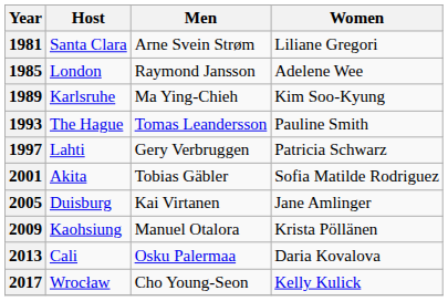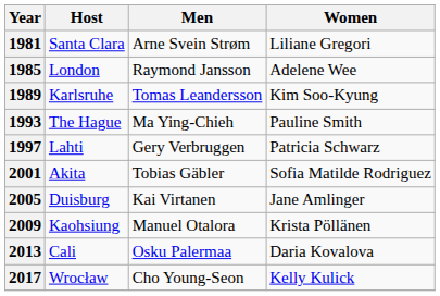 <table class="wikitable">
 <tr>
 <th scope="col">Year</th>
 <th scope="col">Host</th>
 <th scope="col">Men</th>
 <th scope="col">Women</th>
 </tr>
 <tr>
 <th scope="row">1981</th>
 <td><a href='#'>Santa Clara</a></td>
 <td> Arne Svein Strøm</td>
 <td> Liliane Gregori</td>
 </tr>
 <tr>
 <th scope="row">1985</th>
 <td><a href='#'>London</a></td>
 <td> Raymond Jansson</td>
 <td> Adelene Wee</td>
 </tr>
 <tr>
 <th scope="row">1989</th>
 <td><a href='#'>Karlsruhe</a></td>
-<td> Ma Ying-Chieh</td>
+<td> <a href='#'>Tomas Leandersson</a></td>
 <td> Kim Soo-Kyung</td>
 </tr>
 <tr>
 <th scope="row">1993</th>
 <td><a href='#'>The Hague</a></td>
-<td> <a href='#'>Tomas Leandersson</a></td>
+<td> Ma Ying-Chieh</td>
 <td> Pauline Smith</td>
 </tr>
 <tr>
 <th scope="row">1997</th>
 <td><a href='#'>Lahti</a></td>
 <td> Gery Verbruggen</td>
 <td> Patricia Schwarz</td>
 </tr>
 <tr>
 <th scope="row">2001</th>
 <td><a href='#'>Akita</a></td>
 <td> Tobias Gäbler</td>
 <td> Sofia Matilde Rodriguez</td>
 </tr>
 <tr>
 <th scope="row">2005</th>
 <td><a href='#'>Duisburg</a></td>
 <td> Kai Virtanen</td>
 <td> Jane Amlinger</td>
 </tr>
 <tr>
 <th scope="row">2009</th>
 <td><a href='#'>Kaohsiung</a></td>
 <td> Manuel Otalora</td>
 <td> Krista Pöllänen</td>
 </tr>
 <tr>
 <th scope="row">2013</th>
 <td><a href='#'>Cali</a></td>
 <td> <a href='#'>Osku Palermaa</a></td>
 <td> Daria Kovalova</td>
 </tr>
 <tr>
 <th scope="row">2017</th>
 <td><a href='#'>Wrocław</a></td>
 <td> Cho Young-Seon</td>
 <td> <a href='#'>Kelly Kulick</a></td>
 </tr>
 <tr>
 </tr>
 </table>
